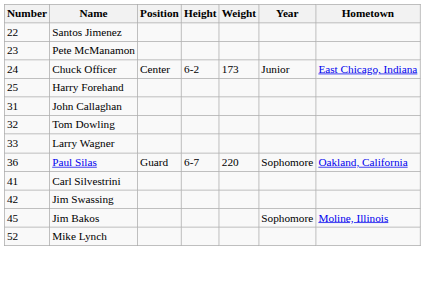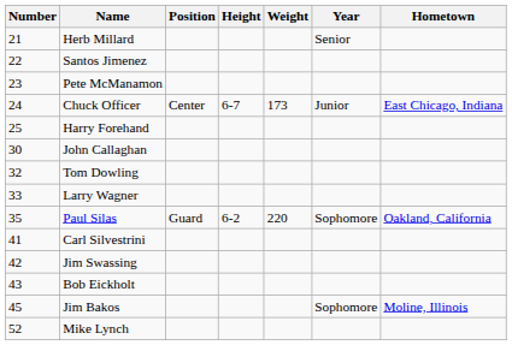 <table class="wikitable" style="font-size: 95%;">
 <tr>
 <th>Number</th>
 <th>Name</th>
 <th>Position</th>
 <th>Height</th>
 <th>Weight</th>
 <th>Year</th>
 <th>Hometown</th>
+</tr>
+<tr>
+<td>21</td>
+<td>Herb Millard</td>
+<td></td>
+<td></td>
+<td></td>
+<td>Senior</td>
+<td></td>
 </tr>
 <tr>
 <td>22</td>
 <td>Santos Jimenez</td>
 <td></td>
 <td></td>
 <td></td>
 <td></td>
 <td></td>
 </tr>
 <tr>
 <td>23</td>
 <td>Pete McManamon</td>
 <td></td>
 <td></td>
 <td></td>
 <td></td>
 <td></td>
 </tr>
 <tr>
 <td>24</td>
 <td>Chuck Officer</td>
 <td>Center</td>
-<td>6-2</td>
+<td>6-7</td>
 <td>173</td>
 <td>Junior</td>
 <td><a href='#'>East Chicago, Indiana</a></td>
 </tr>
 <tr>
 <td>25</td>
 <td>Harry Forehand</td>
 <td></td>
 <td></td>
 <td></td>
 <td></td>
 <td></td>
 </tr>
 <tr>
-<td>31</td>
+<td>30</td>
 <td>John Callaghan</td>
 <td></td>
 <td></td>
 <td></td>
 <td></td>
 <td></td>
 </tr>
 <tr>
 <td>32</td>
 <td>Tom Dowling</td>
 <td></td>
 <td></td>
 <td></td>
 <td></td>
 <td></td>
 </tr>
 <tr>
 <td>33</td>
 <td>Larry Wagner</td>
 <td></td>
 <td></td>
 <td></td>
 <td></td>
 <td></td>
 </tr>
 <tr>
-<td>36</td>
+<td>35</td>
 <td><a href='#'>Paul Silas</a></td>
 <td>Guard</td>
-<td>6-7</td>
+<td>6-2</td>
 <td>220</td>
 <td>Sophomore</td>
 <td><a href='#'>Oakland, California</a></td>
 </tr>
 <tr>
 <td>41</td>
 <td>Carl Silvestrini</td>
 <td></td>
 <td></td>
 <td></td>
 <td></td>
 <td></td>
 </tr>
 <tr>
 <td>42</td>
 <td>Jim Swassing</td>
+<td></td>
+<td></td>
+<td></td>
+<td></td>
+<td></td>
+</tr>
+<tr>
+<td>43</td>
+<td>Bob Eickholt</td>
 <td></td>
 <td></td>
 <td></td>
 <td></td>
 <td></td>
 </tr>
 <tr>
 <td>45</td>
 <td>Jim Bakos</td>
 <td></td>
 <td></td>
 <td></td>
 <td>Sophomore</td>
 <td><a href='#'>Moline, Illinois</a></td>
 </tr>
 <tr>
 <td>52</td>
 <td>Mike Lynch</td>
 <td></td>
 <td></td>
 <td></td>
 <td></td>
 <td></td>
 </tr>
 </table>
